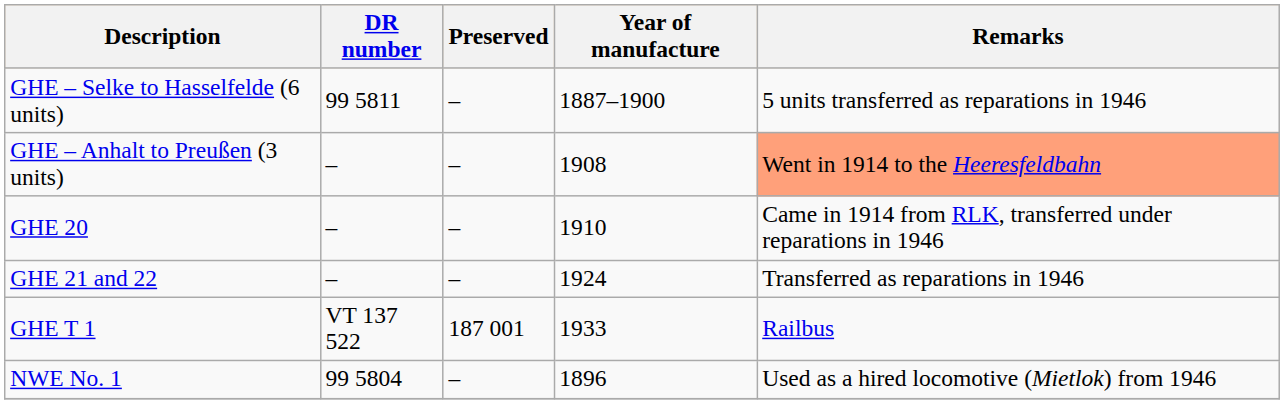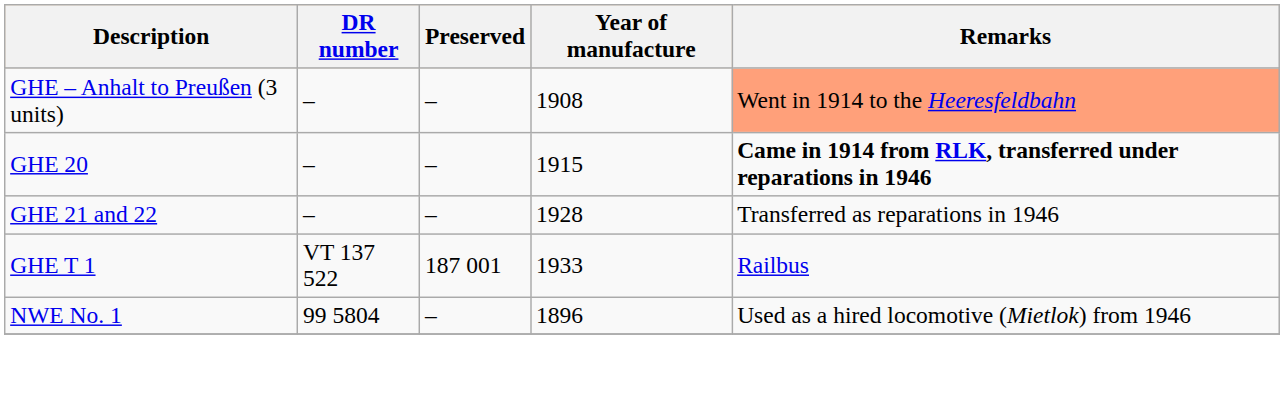 <table class="wikitable"  border=1>
 <tr ---- bgcolor="#FFDEAD">
 <th>Description</th>
 <th><a href='#'>DR number</a></th>
 <th>Preserved</th>
 <th>Year of manufacture</th>
 <th>Remarks</th>
-</tr>
-<tr>
-<td><a href='#'>GHE – Selke to Hasselfelde</a> (6 units)</td>
-<td>99 5811</td>
-<td>–</td>
-<td>1887–1900</td>
-<td>5 units transferred as reparations in 1946</td>
 </tr>
 <tr>
 <td><a href='#'>GHE – Anhalt to Preußen</a> (3 units)</td>
 <td>–</td>
 <td>–</td>
 <td>1908</td>
 <td style="background: lightsalmon;">Went in 1914 to the <em><a href='#'>Heeresfeldbahn</a></em></td>
 </tr>
 <tr>
 <td><a href='#'>GHE 20</a></td>
 <td>–</td>
 <td>–</td>
-<td>1910</td>
-<td>Came in 1914 from <a href='#'>RLK</a>, transferred under reparations in 1946</td>
+<td>1915</td>
+<td><strong>Came in 1914 from <a href='#'>RLK</a>, transferred under reparations in 1946</strong></td>
 </tr>
 <tr>
 <td><a href='#'>GHE 21 and 22</a></td>
 <td>–</td>
 <td>–</td>
-<td>1924</td>
+<td>1928</td>
 <td>Transferred as reparations in 1946</td>
 </tr>
 <tr>
 <td><a href='#'>GHE T 1</a></td>
 <td>VT 137 522</td>
 <td>187 001</td>
 <td>1933</td>
 <td><a href='#'>Railbus</a></td>
 </tr>
 <tr>
 <td><a href='#'>NWE No. 1</a></td>
 <td>99 5804</td>
 <td>–</td>
 <td>1896</td>
 <td>Used as a hired locomotive (<em>Mietlok</em>) from 1946</td>
 </tr>
 <tr>
 </tr>
 </table>
